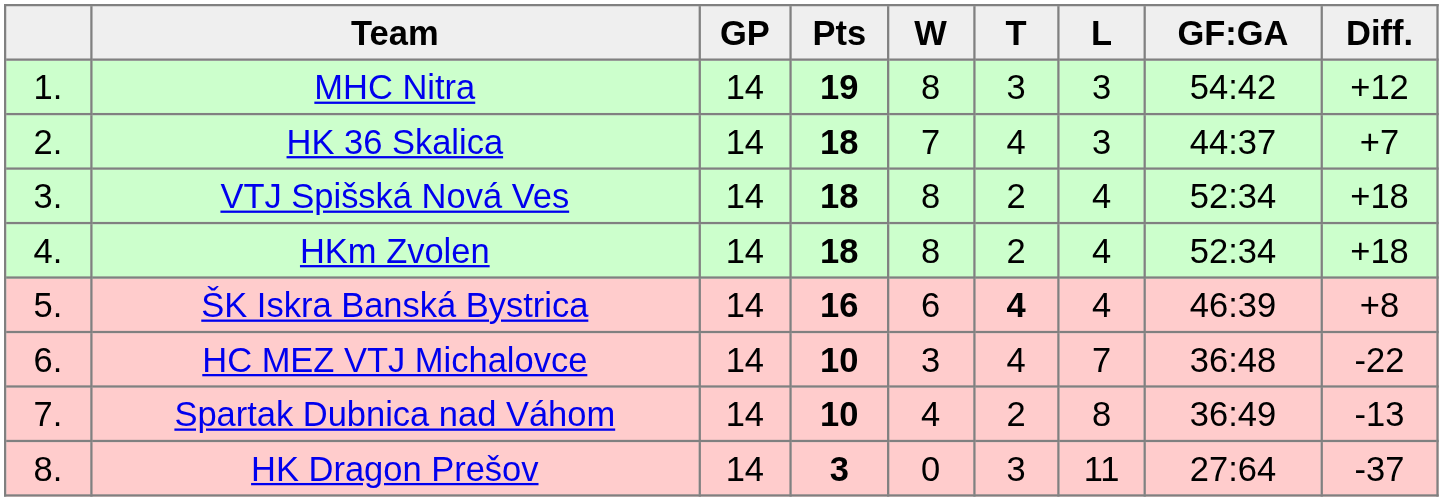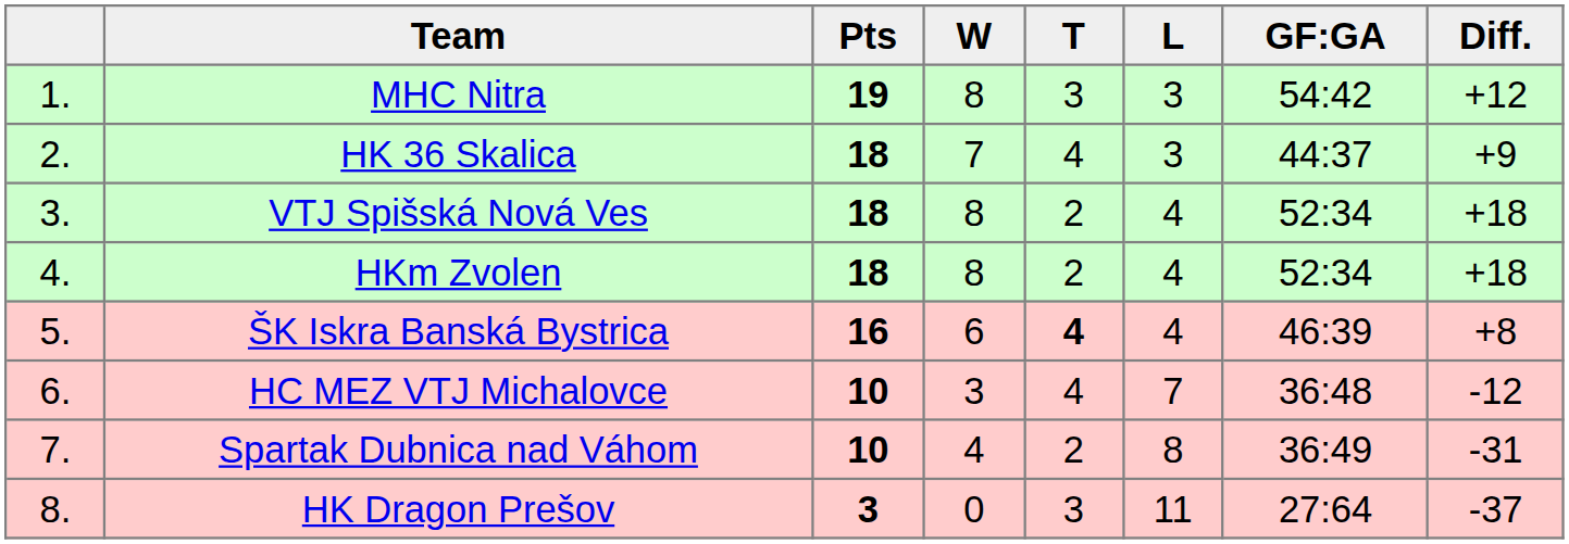 <table cellpadding="3" cellspacing="0" border="1" style="font-size: 95%; text-align: center; border: gray solid 1px; border-collapse: collapse;" width="50%">
 <tr bgcolor=#efefef>
 <th width="20"></th>
 <th width="185">Team</th>
-<th width="20">GP</th>
 <th width="20">Pts</th>
 <th width="20">W</th>
 <th width="20">T</th>
 <th width="20">L</th>
 <th width="20">GF:GA</th>
 <th width="20">Diff.</th>
 </tr>
 <tr align="center" bgcolor="#ccffcc">
 <td>1.</td>
 <td><a href='#'>MHC Nitra</a></td>
-<td>14</td>
 <td><strong>19</strong></td>
 <td>8</td>
 <td>3</td>
 <td>3</td>
 <td>54:42</td>
 <td>+12</td>
 </tr>
 <tr align="center" bgcolor="#ccffcc">
 <td>2.</td>
 <td><a href='#'>HK 36 Skalica</a></td>
-<td>14</td>
 <td><strong>18</strong></td>
 <td>7</td>
 <td>4</td>
 <td>3</td>
 <td>44:37</td>
-<td>+7</td>
+<td>+9</td>
 </tr>
 <tr align="center" bgcolor="#ccffcc">
 <td>3.</td>
 <td><a href='#'>VTJ Spišská Nová Ves</a></td>
-<td>14</td>
 <td><strong>18</strong></td>
 <td>8</td>
 <td>2</td>
 <td>4</td>
 <td>52:34</td>
 <td>+18</td>
 </tr>
 <tr align="center" bgcolor="#ccffcc">
 <td>4.</td>
 <td><a href='#'>HKm Zvolen</a></td>
-<td>14</td>
 <td><strong>18</strong></td>
 <td>8</td>
 <td>2</td>
 <td>4</td>
 <td>52:34</td>
 <td>+18</td>
 </tr>
 <tr align="center" bgcolor="#ffcccc">
 <td>5.</td>
 <td><a href='#'>ŠK Iskra Banská Bystrica</a></td>
-<td>14</td>
 <td><strong>16</strong></td>
 <td>6</td>
 <td><strong>4</strong></td>
 <td>4</td>
 <td>46:39</td>
 <td>+8</td>
 </tr>
 <tr align="center" bgcolor="#ffcccc">
 <td>6.</td>
 <td><a href='#'>HC MEZ VTJ Michalovce</a></td>
-<td>14</td>
 <td><strong>10</strong></td>
 <td>3</td>
 <td>4</td>
 <td>7</td>
 <td>36:48</td>
-<td>-22</td>
+<td>-12</td>
 </tr>
 <tr align="center" bgcolor="#ffcccc">
 <td>7.</td>
 <td><a href='#'>Spartak Dubnica nad Váhom</a></td>
-<td>14</td>
 <td><strong>10</strong></td>
 <td>4</td>
 <td>2</td>
 <td>8</td>
 <td>36:49</td>
-<td>-13</td>
+<td>-31</td>
 </tr>
 <tr align="center" bgcolor="#ffcccc">
 <td>8.</td>
 <td><a href='#'>HK Dragon Prešov</a></td>
-<td>14</td>
 <td><strong>3</strong></td>
 <td>0</td>
 <td>3</td>
 <td>11</td>
 <td>27:64</td>
 <td>-37</td>
 </tr>
 </table>
